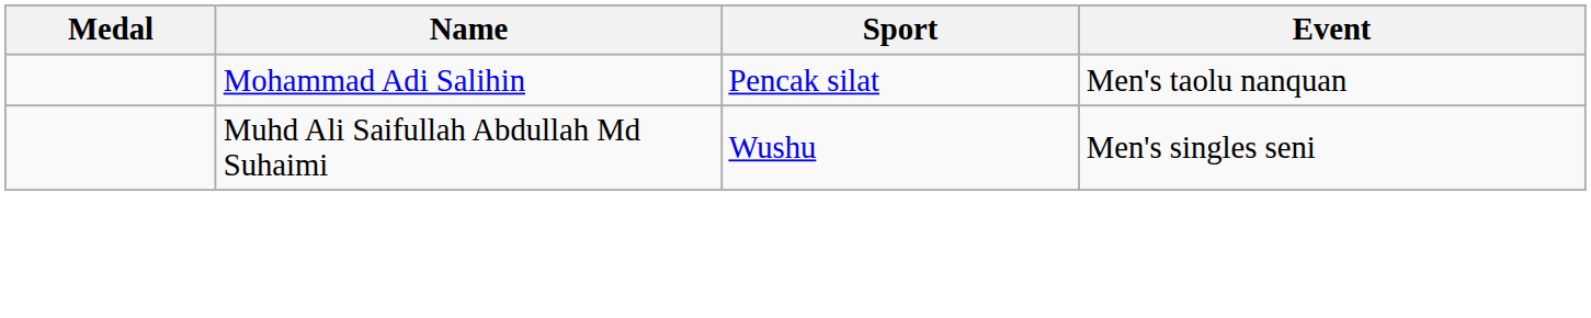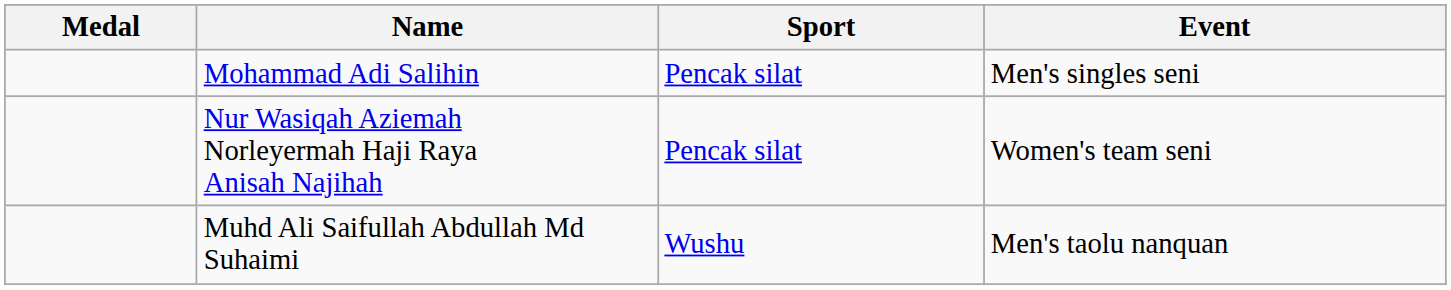 <table class="wikitable" style="font-size:100%">
 <tr>
 <th width="100">Medal</th>
 <th width="250">Name</th>
 <th width="175">Sport</th>
 <th width="250">Event</th>
 </tr>
 <tr>
 <td></td>
 <td><a href='#'>Mohammad Adi Salihin</a></td>
 <td><a href='#'>Pencak silat</a></td>
-<td>Men's taolu nanquan</td>
+<td>Men's singles seni</td>
+</tr>
+<tr>
+<td></td>
+<td><a href='#'>Nur Wasiqah Aziemah</a><br>Norleyermah Haji Raya<br><a href='#'>Anisah Najihah</a></td>
+<td><a href='#'>Pencak silat</a></td>
+<td>Women's team seni</td>
 </tr>
 <tr>
 <td></td>
 <td>Muhd Ali Saifullah Abdullah Md Suhaimi</td>
 <td><a href='#'>Wushu</a></td>
-<td>Men's singles seni</td>
+<td>Men's taolu nanquan</td>
 </tr>
 </table>
